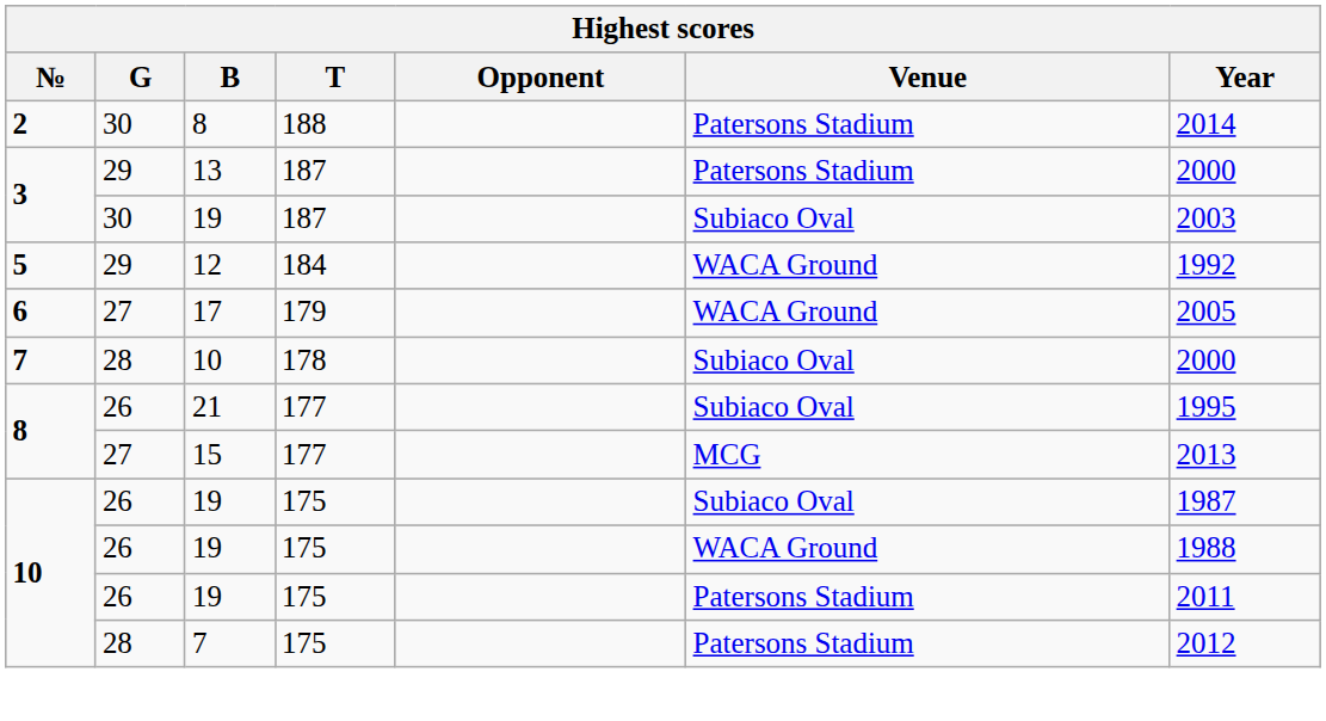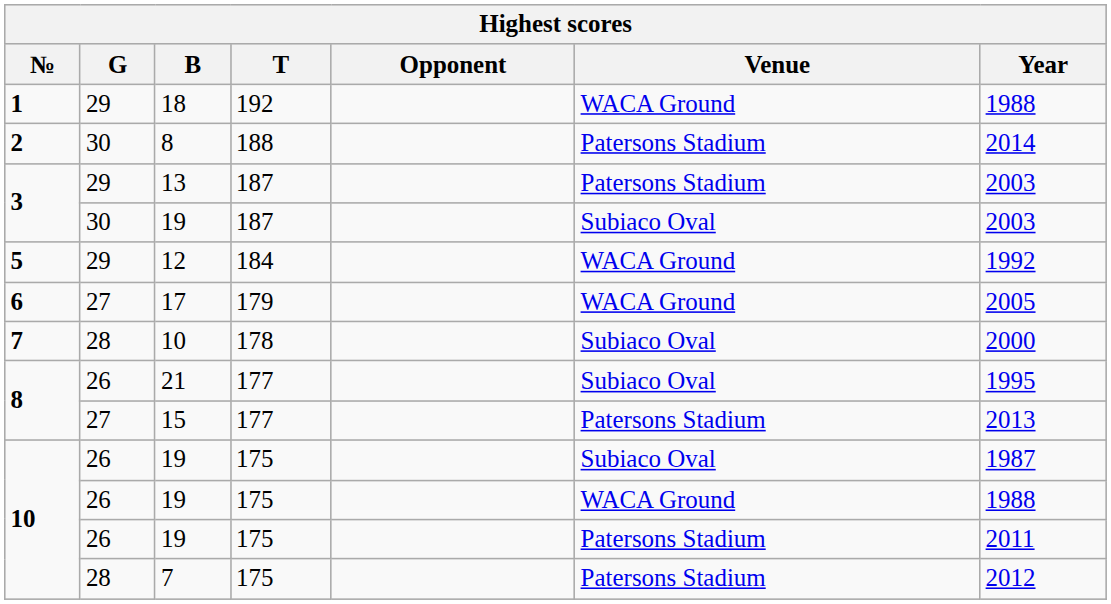 <table class="wikitable" style="width:80%;">
 <tr>
 <th colspan="7">Highest scores</th>
 </tr>
 <tr>
 <th>№</th>
 <th>G</th>
 <th>B</th>
 <th>T</th>
 <th>Opponent</th>
 <th>Venue</th>
 <th>Year</th>
+</tr>
+<tr>
+<td><strong>1</strong></td>
+<td>29</td>
+<td>18</td>
+<td>192</td>
+<td></td>
+<td><a href='#'>WACA Ground</a></td>
+<td><a href='#'>1988</a></td>
 </tr>
 <tr>
 <td><strong>2</strong></td>
 <td>30</td>
 <td>8</td>
 <td>188</td>
 <td></td>
 <td><a href='#'>Patersons Stadium</a></td>
 <td><a href='#'>2014</a></td>
 </tr>
 <tr>
 <td rowspan="2"><strong>3</strong></td>
 <td>29</td>
 <td>13</td>
 <td>187</td>
 <td></td>
 <td><a href='#'>Patersons Stadium</a></td>
-<td><a href='#'>2000</a></td>
+<td><a href='#'>2003</a></td>
 </tr>
 <tr>
 <td>30</td>
 <td>19</td>
 <td>187</td>
 <td></td>
 <td><a href='#'>Subiaco Oval</a></td>
 <td><a href='#'>2003</a></td>
 </tr>
 <tr>
 <td><strong>5</strong></td>
 <td>29</td>
 <td>12</td>
 <td>184</td>
 <td></td>
 <td><a href='#'>WACA Ground</a></td>
 <td><a href='#'>1992</a></td>
 </tr>
 <tr>
 <td><strong>6</strong></td>
 <td>27</td>
 <td>17</td>
 <td>179</td>
 <td></td>
 <td><a href='#'>WACA Ground</a></td>
 <td><a href='#'>2005</a></td>
 </tr>
 <tr>
 <td><strong>7</strong></td>
 <td>28</td>
 <td>10</td>
 <td>178</td>
 <td></td>
 <td><a href='#'>Subiaco Oval</a></td>
 <td><a href='#'>2000</a></td>
 </tr>
 <tr>
 <td rowspan="2"><strong>8</strong></td>
 <td>26</td>
 <td>21</td>
 <td>177</td>
 <td></td>
 <td><a href='#'>Subiaco Oval</a></td>
 <td><a href='#'>1995</a></td>
 </tr>
 <tr>
 <td>27</td>
 <td>15</td>
 <td>177</td>
 <td></td>
-<td><a href='#'>MCG</a></td>
+<td><a href='#'>Patersons Stadium</a></td>
 <td><a href='#'>2013</a></td>
 </tr>
 <tr>
 <td rowspan="4"><strong>10</strong></td>
 <td>26</td>
 <td>19</td>
 <td>175</td>
 <td></td>
 <td><a href='#'>Subiaco Oval</a></td>
 <td><a href='#'>1987</a></td>
 </tr>
 <tr>
 <td>26</td>
 <td>19</td>
 <td>175</td>
 <td></td>
 <td><a href='#'>WACA Ground</a></td>
 <td><a href='#'>1988</a></td>
 </tr>
 <tr>
 <td>26</td>
 <td>19</td>
 <td>175</td>
 <td></td>
 <td><a href='#'>Patersons Stadium</a></td>
 <td><a href='#'>2011</a></td>
 </tr>
 <tr>
 <td>28</td>
 <td>7</td>
 <td>175</td>
 <td></td>
 <td><a href='#'>Patersons Stadium</a></td>
 <td><a href='#'>2012</a></td>
 </tr>
 </table>
